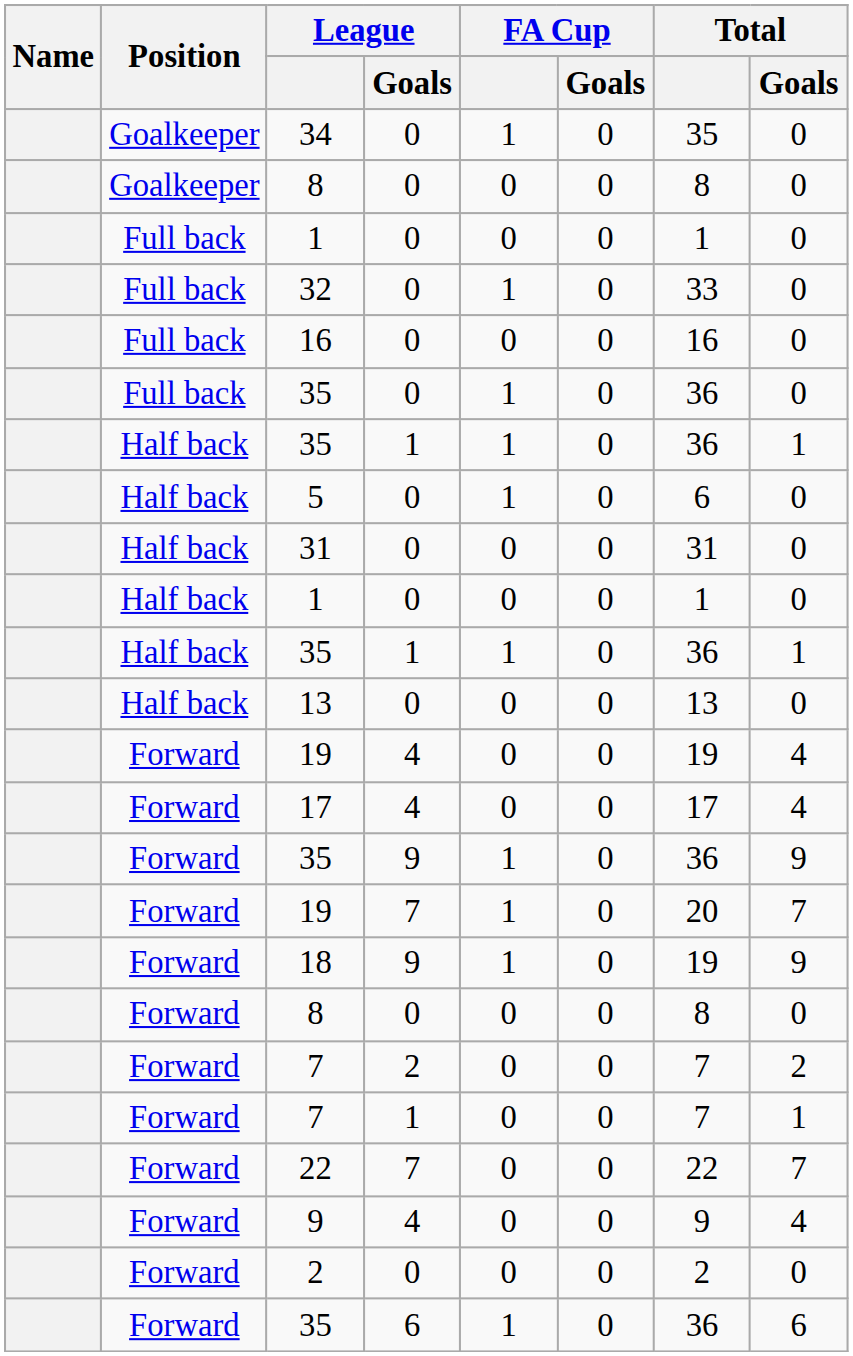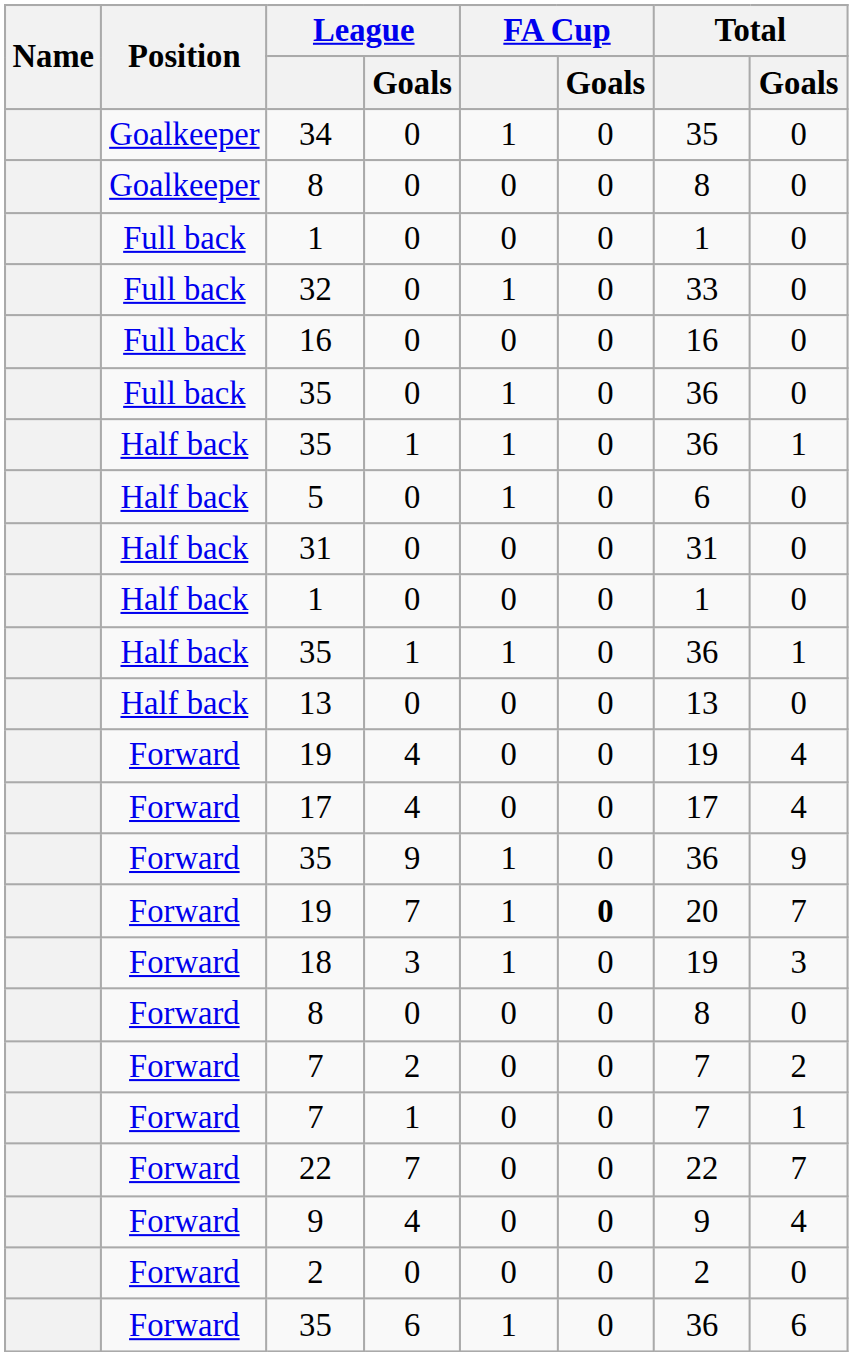 <table class="wikitable sortable plainrowheaders" style=text-align:center>
 <tr class="unsortable">
 <th scope=col rowspan=2>Name</th>
 <th scope=col rowspan=2>Position</th>
 <th scope=col colspan=2><a href='#'>League</a></th>
 <th scope=col colspan=2><a href='#'>FA Cup</a></th>
 <th scope=col colspan=2>Total</th>
 </tr>
 <tr>
 <th width=40 scope=col></th>
 <th width=40 scope=col>Goals</th>
 <th width=40 scope=col></th>
 <th width=40 scope=col>Goals</th>
 <th width=40 scope=col></th>
 <th width=40 scope=col>Goals</th>
 </tr>
 <tr>
 <th scope="row"></th>
 <td data-sort-value="1"><a href='#'>Goalkeeper</a></td>
 <td>34</td>
 <td>0</td>
 <td>1</td>
 <td>0</td>
 <td>35</td>
 <td>0</td>
 </tr>
 <tr>
 <th scope="row"></th>
 <td data-sort-value="1"><a href='#'>Goalkeeper</a></td>
 <td>8</td>
 <td>0</td>
 <td>0</td>
 <td>0</td>
 <td>8</td>
 <td>0</td>
 </tr>
 <tr>
 <th scope="row"></th>
 <td data-sort-value="2"><a href='#'>Full back</a></td>
 <td>1</td>
 <td>0</td>
 <td>0</td>
 <td>0</td>
 <td>1</td>
 <td>0</td>
 </tr>
 <tr>
 <th scope="row"></th>
 <td data-sort-value="2"><a href='#'>Full back</a></td>
 <td>32</td>
 <td>0</td>
 <td>1</td>
 <td>0</td>
 <td>33</td>
 <td>0</td>
 </tr>
 <tr>
 <th scope="row"></th>
 <td data-sort-value="2"><a href='#'>Full back</a></td>
 <td>16</td>
 <td>0</td>
 <td>0</td>
 <td>0</td>
 <td>16</td>
 <td>0</td>
 </tr>
 <tr>
 <th scope="row"></th>
 <td data-sort-value="2"><a href='#'>Full back</a></td>
 <td>35</td>
 <td>0</td>
 <td>1</td>
 <td>0</td>
 <td>36</td>
 <td>0</td>
 </tr>
 <tr>
 <th scope="row"></th>
 <td data-sort-value="3"><a href='#'>Half back</a></td>
 <td>35</td>
 <td>1</td>
 <td>1</td>
 <td>0</td>
 <td>36</td>
 <td>1</td>
 </tr>
 <tr>
 <th scope="row"></th>
 <td data-sort-value="3"><a href='#'>Half back</a></td>
 <td>5</td>
 <td>0</td>
 <td>1</td>
 <td>0</td>
 <td>6</td>
 <td>0</td>
 </tr>
 <tr>
 <th scope="row"></th>
 <td data-sort-value="3"><a href='#'>Half back</a></td>
 <td>31</td>
 <td>0</td>
 <td>0</td>
 <td>0</td>
 <td>31</td>
 <td>0</td>
 </tr>
 <tr>
 <th scope="row"></th>
 <td data-sort-value="3"><a href='#'>Half back</a></td>
 <td>1</td>
 <td>0</td>
 <td>0</td>
 <td>0</td>
 <td>1</td>
 <td>0</td>
 </tr>
 <tr>
 <th scope="row"></th>
 <td data-sort-value="3"><a href='#'>Half back</a></td>
 <td>35</td>
 <td>1</td>
 <td>1</td>
 <td>0</td>
 <td>36</td>
 <td>1</td>
 </tr>
 <tr>
 <th scope="row"></th>
 <td data-sort-value="3"><a href='#'>Half back</a></td>
 <td>13</td>
 <td>0</td>
 <td>0</td>
 <td>0</td>
 <td>13</td>
 <td>0</td>
 </tr>
 <tr>
 <th scope="row"> </th>
 <td data-sort-value="4"><a href='#'>Forward</a></td>
 <td>19</td>
 <td>4</td>
 <td>0</td>
 <td>0</td>
 <td>19</td>
 <td>4</td>
 </tr>
 <tr>
 <th scope="row"></th>
 <td data-sort-value="4"><a href='#'>Forward</a></td>
 <td>17</td>
 <td>4</td>
 <td>0</td>
 <td>0</td>
 <td>17</td>
 <td>4</td>
 </tr>
 <tr>
 <th scope="row"></th>
 <td data-sort-value="4"><a href='#'>Forward</a></td>
 <td>35</td>
 <td>9</td>
 <td>1</td>
 <td>0</td>
 <td>36</td>
 <td>9</td>
 </tr>
 <tr>
 <th scope="row"></th>
 <td data-sort-value="4"><a href='#'>Forward</a></td>
 <td>19</td>
 <td>7</td>
 <td>1</td>
-<td>0</td>
+<td><strong>0</strong></td>
 <td>20</td>
 <td>7</td>
 </tr>
 <tr>
 <th scope="row"></th>
 <td data-sort-value="4"><a href='#'>Forward</a></td>
 <td>18</td>
-<td>9</td>
+<td>3</td>
 <td>1</td>
 <td>0</td>
 <td>19</td>
-<td>9</td>
+<td>3</td>
 </tr>
 <tr>
 <th scope="row"></th>
 <td data-sort-value="4"><a href='#'>Forward</a></td>
 <td>8</td>
 <td>0</td>
 <td>0</td>
 <td>0</td>
 <td>8</td>
 <td>0</td>
 </tr>
 <tr>
 <th scope="row"></th>
 <td data-sort-value="4"><a href='#'>Forward</a></td>
 <td>7</td>
 <td>2</td>
 <td>0</td>
 <td>0</td>
 <td>7</td>
 <td>2</td>
 </tr>
 <tr>
 <th scope="row"></th>
 <td data-sort-value="4"><a href='#'>Forward</a></td>
 <td>7</td>
 <td>1</td>
 <td>0</td>
 <td>0</td>
 <td>7</td>
 <td>1</td>
 </tr>
 <tr>
 <th scope="row"></th>
 <td data-sort-value="4"><a href='#'>Forward</a></td>
 <td>22</td>
 <td>7</td>
 <td>0</td>
 <td>0</td>
 <td>22</td>
 <td>7</td>
 </tr>
 <tr>
 <th scope="row"></th>
 <td data-sort-value="4"><a href='#'>Forward</a></td>
 <td>9</td>
 <td>4</td>
 <td>0</td>
 <td>0</td>
 <td>9</td>
 <td>4</td>
 </tr>
 <tr>
 <th scope="row"></th>
 <td data-sort-value="4"><a href='#'>Forward</a></td>
 <td>2</td>
 <td>0</td>
 <td>0</td>
 <td>0</td>
 <td>2</td>
 <td>0</td>
 </tr>
 <tr>
 <th scope="row"></th>
 <td data-sort-value="4"><a href='#'>Forward</a></td>
 <td>35</td>
 <td>6</td>
 <td>1</td>
 <td>0</td>
 <td>36</td>
 <td>6</td>
 </tr>
 </table>
